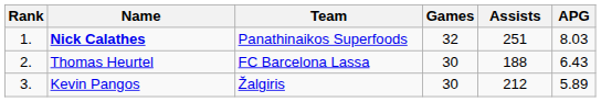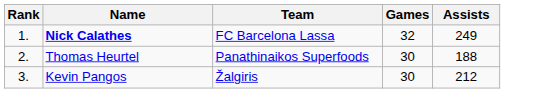 <table class="wikitable sortable" style="text-align: center;">
 <tr>
 <th>Rank</th>
 <th width=200>Name</th>
 <th width=200>Team</th>
 <th>Games</th>
 <th width=75>Assists</th>
-<th width=40>APG</th>
 </tr>
 <tr>
 <td>1.</td>
 <td align="left"> <strong><a href='#'>Nick Calathes</a></strong></td>
-<td align="left"> <a href='#'>Panathinaikos Superfoods</a></td>
+<td align="left"> <a href='#'>FC Barcelona Lassa</a></td>
 <td>32</td>
-<td>251</td>
-<td>8.03</td>
+<td>249</td>
 </tr>
 <tr>
 <td>2.</td>
 <td align="left"> <a href='#'>Thomas Heurtel</a></td>
-<td align="left"> <a href='#'>FC Barcelona Lassa</a></td>
+<td align="left"> <a href='#'>Panathinaikos Superfoods</a></td>
 <td>30</td>
 <td>188</td>
-<td>6.43</td>
 </tr>
 <tr>
 <td>3.</td>
 <td align="left"> <a href='#'>Kevin Pangos</a></td>
 <td align="left"> <a href='#'>Žalgiris</a></td>
 <td>30</td>
 <td>212</td>
-<td>5.89</td>
 </tr>
 </table>
